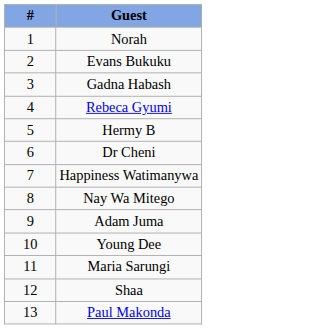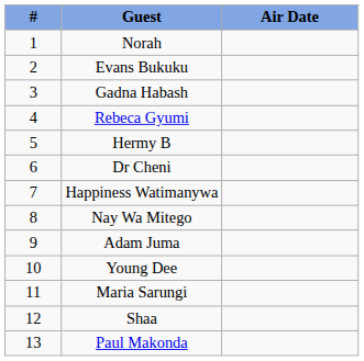 <table class="wikitable" style="text-align:center;">
 <tr>
 <th width="50" style="background:#81a6e3">#</th>
 <th style="background:#81a6e3">Guest</th>
+<th width="130" style="background:#81a6e3">Air Date</th>
 </tr>
 <tr>
 <td>1</td>
 <td>Norah</td>
+<td></td>
 </tr>
 <tr>
 <td>2</td>
 <td>Evans Bukuku</td>
+<td></td>
 </tr>
 <tr>
 <td>3</td>
 <td>Gadna Habash</td>
+<td></td>
 </tr>
 <tr>
 <td>4</td>
 <td><a href='#'>Rebeca Gyumi</a></td>
+<td></td>
 </tr>
 <tr>
 <td>5</td>
 <td>Hermy B</td>
+<td></td>
 </tr>
 <tr>
 <td>6</td>
 <td>Dr Cheni</td>
+<td></td>
 </tr>
 <tr>
 <td>7</td>
 <td>Happiness Watimanywa</td>
+<td></td>
 </tr>
 <tr>
 <td>8</td>
 <td>Nay Wa Mitego</td>
+<td></td>
 </tr>
 <tr>
 <td>9</td>
 <td>Adam Juma</td>
+<td></td>
 </tr>
 <tr>
 <td>10</td>
 <td>Young Dee</td>
+<td></td>
 </tr>
 <tr>
 <td>11</td>
 <td>Maria Sarungi</td>
+<td></td>
 </tr>
 <tr>
 <td>12</td>
 <td>Shaa</td>
+<td></td>
 </tr>
 <tr>
 <td>13</td>
 <td><a href='#'>Paul Makonda</a></td>
+<td></td>
 </tr>
 </table>
